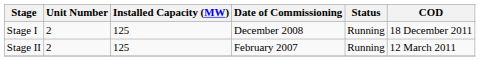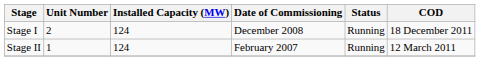 <table class="sortable wikitable">
 <tr>
 <th>Stage</th>
 <th>Unit Number</th>
 <th>Installed Capacity (<a href='#'>MW</a>)</th>
 <th>Date of Commissioning</th>
 <th>Status</th>
 <th>COD</th>
 </tr>
 <tr>
 <td>Stage I</td>
 <td>2</td>
-<td>125</td>
+<td>124</td>
 <td>December 2008</td>
 <td>Running</td>
 <td>18 December 2011</td>
 </tr>
 <tr>
 <td>Stage II</td>
-<td>2</td>
-<td>125</td>
+<td>1</td>
+<td>124</td>
 <td>February 2007</td>
 <td>Running</td>
 <td>12 March 2011</td>
 </tr>
 <tr>
 </tr>
 </table>
